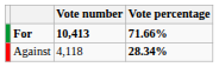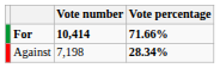 <table class="wikitable">
 <tr>
 <th></th>
 <th></th>
 <th>Vote number</th>
 <th>Vote percentage</th>
 </tr>
 <tr>
 <td style="color:inherit;background:#009933"></td>
 <td><strong>For</strong></td>
-<td><strong>10,413</strong></td>
+<td><strong>10,414</strong></td>
 <td><strong>71.66%</strong></td>
 </tr>
 <tr>
 <td style="color:inherit;background:#ff0000"></td>
 <td>Against</td>
-<td>4,118</td>
+<td>7,198</td>
 <td><strong>28.34%</strong></td>
 </tr>
 </table>
